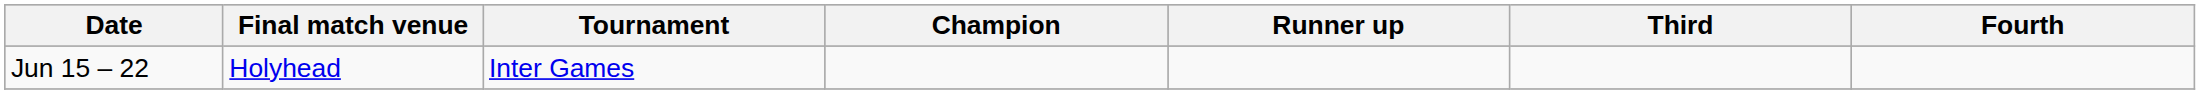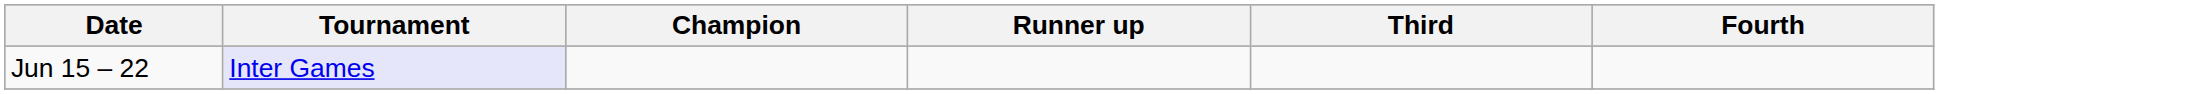 <table class="wikitable">
 <tr>
 <th width=125px>Date</th>
-<th width=150px>Final match venue</th>
 <th width=200px>Tournament</th>
 <th width=200px>Champion</th>
 <th width=200px>Runner up</th>
 <th width=200px>Third</th>
 <th width=200px>Fourth</th>
 </tr>
 <tr>
 <td>Jun 15 – 22</td>
-<td> <a href='#'>Holyhead</a></td>
-<td><a href='#'>Inter Games</a></td>
+<td style="background: lavender;"><a href='#'>Inter Games</a></td>
 <td><strong></strong></td>
 <td></td>
 <td></td>
 <td></td>
 </tr>
 </table>
